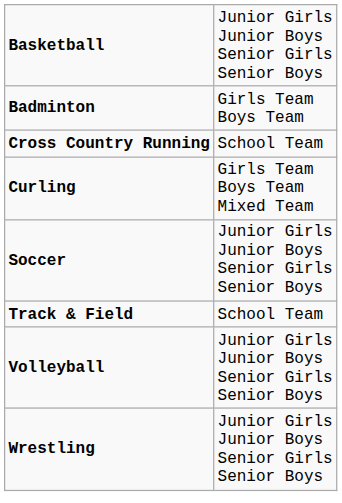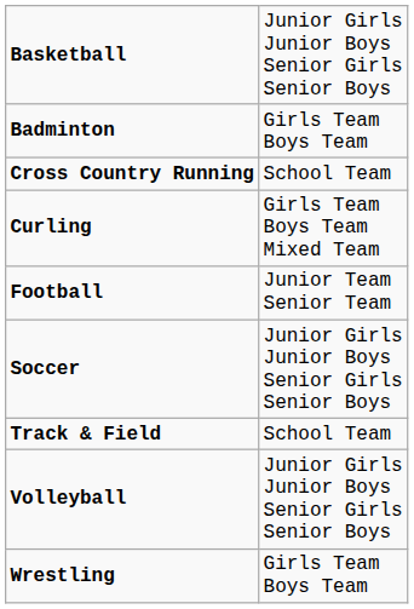 <table class="wikitable">
 <tr>
 <td><strong>Basketball</strong></td>
 <td>Junior Girls<br>Junior Boys<br>Senior Girls<br>Senior Boys</td>
 </tr>
 <tr>
 <td><strong>Badminton</strong></td>
 <td>Girls Team<br>Boys Team</td>
 </tr>
 <tr>
 <td><strong>Cross Country Running</strong></td>
 <td>School Team</td>
 </tr>
 <tr>
 <td><strong>Curling</strong></td>
 <td>Girls Team<br>Boys Team<br>Mixed Team</td>
 </tr>
 <tr>
+<td><strong>Football</strong></td>
+<td>Junior Team<br>Senior Team</td>
+</tr>
+<tr>
 <td><strong>Soccer</strong></td>
 <td>Junior Girls<br>Junior Boys<br>Senior Girls<br>Senior Boys</td>
 </tr>
 <tr>
 <td><strong>Track & Field</strong></td>
 <td>School Team</td>
 </tr>
 <tr>
 <td><strong>Volleyball</strong></td>
 <td>Junior Girls<br>Junior Boys<br>Senior Girls<br>Senior Boys</td>
 </tr>
 <tr>
 <td><strong>Wrestling</strong>  </td>
-<td>Junior Girls<br>Junior Boys<br>Senior Girls<br>Senior Boys</td>
+<td>Girls Team<br>Boys Team</td>
 </tr>
 </table>
